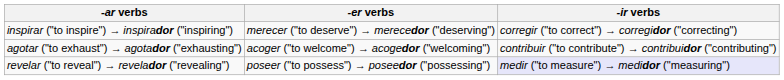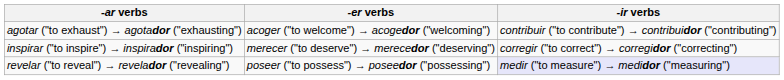 <table class="wikitable">
 <tr>
 <th><em>-ar</em> verbs</th>
 <th><em>-er</em> verbs</th>
 <th><em>-ir</em> verbs</th>
 </tr>
 <tr>
+<td><em>agotar</em> ("to exhaust") → <em>agota<strong>dor</strong> </em> ("exhausting")</td>
+<td><em>acoger</em> ("to welcome") → <em>acoge<strong>dor</strong> </em> ("welcoming")</td>
+<td><em>contribuir</em> ("to contribute") → <em>contribui<strong>dor</strong> </em> ("contributing")</td>
+</tr>
+<tr>
 <td><em>inspirar</em> ("to inspire") → <em>inspira<strong>dor</strong> </em> ("inspiring")</td>
 <td><em>merecer</em> ("to deserve") → <em>merece<strong>dor</strong> </em> ("deserving")</td>
 <td><em>corregir</em> ("to correct") → <em>corregi<strong>dor</strong> </em> ("correcting")</td>
-</tr>
-<tr>
-<td><em>agotar</em> ("to exhaust") → <em>agota<strong>dor</strong> </em> ("exhausting")</td>
-<td><em>acoger</em> ("to welcome") → <em>acoge<strong>dor</strong> </em> ("welcoming")</td>
-<td><em>contribuir</em> ("to contribute") → <em>contribui<strong>dor</strong> </em> ("contributing")</td>
 </tr>
 <tr>
 <td><em>revelar</em> ("to reveal") → <em>revela<strong>dor</strong> </em> ("revealing")</td>
 <td><em>poseer</em> ("to possess") → <em>posee<strong>dor</strong> </em> ("possessing")</td>
 <td style="background: lavender;"><em>medir</em> ("to measure") → <em>medi<strong>dor</strong> </em> ("measuring")</td>
 </tr>
 </table>
